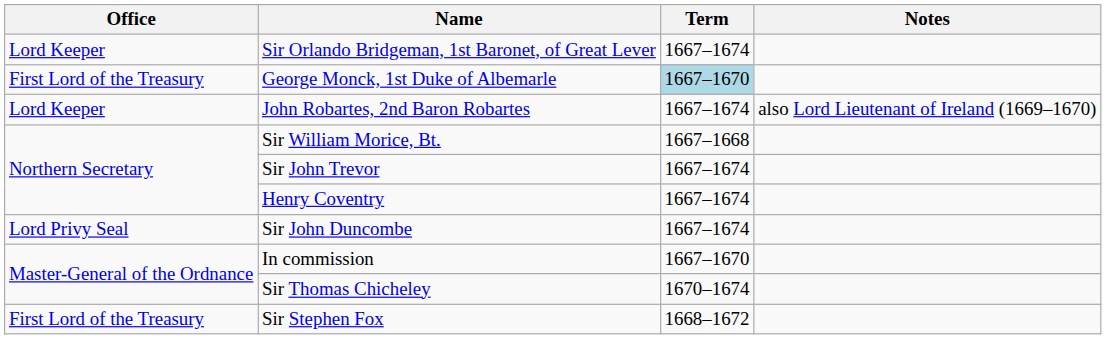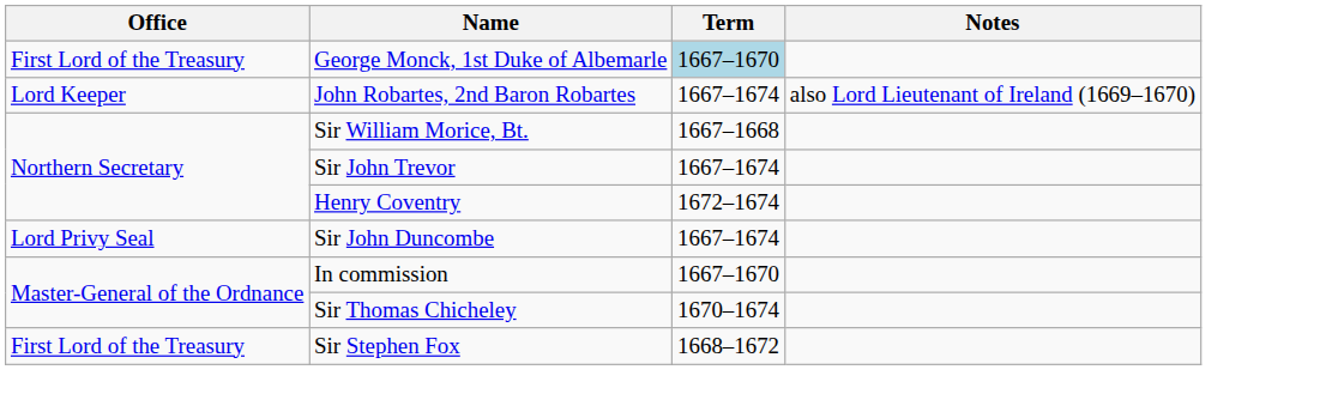 <table class="wikitable">
 <tr>
 <th>Office</th>
 <th>Name</th>
 <th>Term</th>
 <th>Notes</th>
-</tr>
-<tr>
-<td><a href='#'>Lord Keeper</a></td>
-<td><a href='#'>Sir Orlando Bridgeman, 1st Baronet, of Great Lever</a></td>
-<td>1667–1674</td>
-<td> </td>
 </tr>
 <tr>
 <td><a href='#'>First Lord of the Treasury</a></td>
 <td><a href='#'>George Monck, 1st Duke of Albemarle</a></td>
 <td style="background: lightblue;">1667–1670</td>
 <td> </td>
 </tr>
 <tr>
 <td><a href='#'>Lord Keeper</a></td>
 <td><a href='#'>John Robartes, 2nd Baron Robartes</a></td>
 <td>1667–1674</td>
 <td>also <a href='#'>Lord Lieutenant of Ireland</a> (1669–1670)</td>
 </tr>
 <tr>
 <td rowspan="3"><a href='#'>Northern Secretary</a></td>
 <td>Sir <a href='#'>William Morice, Bt.</a></td>
 <td>1667–1668</td>
 <td> </td>
 </tr>
 <tr>
 <td>Sir <a href='#'>John Trevor</a></td>
 <td>1667–1674</td>
 <td> </td>
 </tr>
 <tr>
 <td><a href='#'>Henry Coventry</a></td>
-<td>1667–1674</td>
+<td>1672–1674</td>
 <td> </td>
 </tr>
 <tr>
 <td><a href='#'>Lord Privy Seal</a></td>
 <td>Sir <a href='#'>John Duncombe</a></td>
 <td>1667–1674</td>
 <td> </td>
 </tr>
 <tr>
 <td rowspan="2"><a href='#'>Master-General of the Ordnance</a></td>
 <td>In commission</td>
 <td>1667–1670</td>
 <td> </td>
 </tr>
 <tr>
 <td>Sir <a href='#'>Thomas Chicheley</a></td>
 <td>1670–1674</td>
 <td> </td>
 </tr>
 <tr>
 <td><a href='#'>First Lord of the Treasury</a></td>
 <td>Sir <a href='#'>Stephen Fox</a></td>
 <td>1668–1672</td>
 <td> </td>
 </tr>
 </table>
